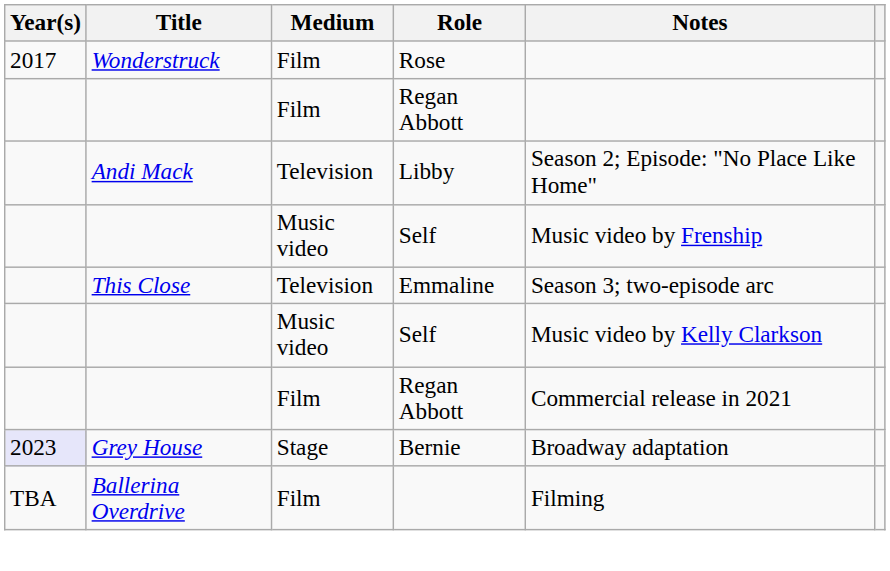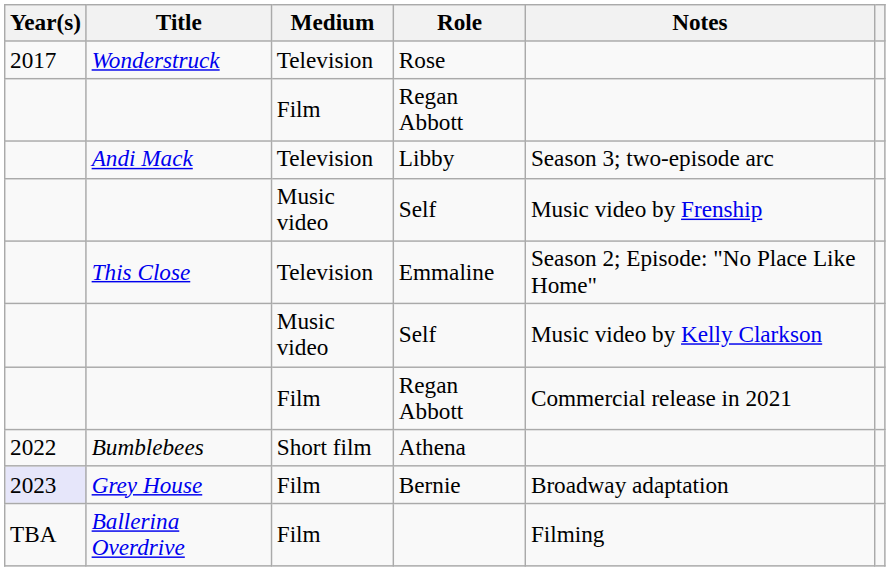 <table class="wikitable sortable">
 <tr>
 <th>Year(s)</th>
 <th>Title</th>
 <th>Medium</th>
 <th>Role</th>
 <th scope="col" class="unsortable">Notes</th>
 <th scope="col" class="unsortable"></th>
 </tr>
 <tr>
 <td>2017</td>
 <td><em><a href='#'>Wonderstruck</a></em></td>
-<td>Film</td>
+<td>Television</td>
 <td>Rose</td>
 <td></td>
 <td style="text-align:center;"></td>
 </tr>
 <tr>
 <td></td>
 <td><em></em></td>
 <td>Film</td>
 <td>Regan Abbott</td>
 <td></td>
 <td style="text-align:center;"></td>
 </tr>
 <tr>
 <td></td>
 <td><em><a href='#'>Andi Mack</a></em></td>
 <td>Television</td>
 <td>Libby</td>
-<td>Season 2; Episode: "No Place Like Home"</td>
+<td>Season 3; two-episode arc</td>
 <td style="text-align:center;"></td>
 </tr>
 <tr>
 <td></td>
 <td></td>
 <td>Music video</td>
 <td>Self</td>
 <td>Music video by <a href='#'>Frenship</a></td>
 <td style="text-align:center;"></td>
 </tr>
 <tr>
 <td></td>
 <td><em><a href='#'>This Close</a></em></td>
 <td>Television</td>
 <td>Emmaline</td>
-<td>Season 3; two-episode arc</td>
+<td>Season 2; Episode: "No Place Like Home"</td>
 <td style="text-align:center;"></td>
 </tr>
 <tr>
 <td></td>
 <td></td>
 <td>Music video</td>
 <td>Self</td>
 <td>Music video by <a href='#'>Kelly Clarkson</a></td>
 <td Style= "text-align:center;"></td>
 </tr>
 <tr>
 <td></td>
 <td><em></em></td>
 <td>Film</td>
 <td>Regan Abbott</td>
 <td>Commercial release in 2021</td>
 <td style="text-align:center;"></td>
 </tr>
 <tr>
+<td>2022</td>
+<td><em>Bumblebees</em></td>
+<td>Short film</td>
+<td>Athena</td>
+<td></td>
+<td style="text-align:center;"></td>
+</tr>
+<tr>
 <td style="background: lavender;">2023</td>
 <td><em><a href='#'>Grey House</a></em></td>
-<td>Stage</td>
+<td>Film</td>
 <td>Bernie</td>
 <td>Broadway adaptation</td>
 <td style="text-align:center;"></td>
 </tr>
 <tr>
 <td>TBA</td>
 <td><em><a href='#'>Ballerina Overdrive</a></em></td>
 <td>Film</td>
 <td></td>
 <td>Filming</td>
 <td></td>
 </tr>
 </table>
